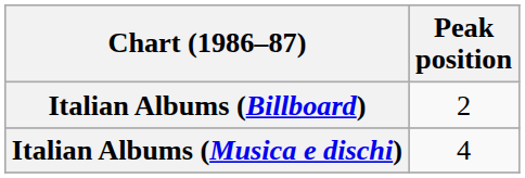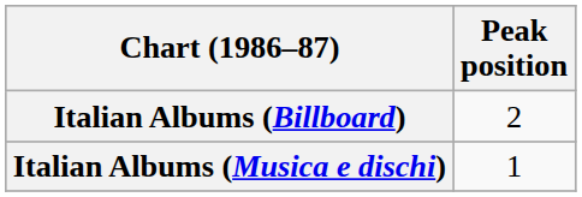 <table class="wikitable sortable plainrowheaders" style="text-align:center">
 <tr>
 <th scope="col">Chart (1986–87)</th>
 <th scope="col">Peak<br>position</th>
 </tr>
 <tr>
 <th scope="row">Italian Albums (<em><a href='#'>Billboard</a></em>)</th>
 <td>2</td>
 </tr>
 <tr>
 <th scope="row">Italian Albums (<em><a href='#'>Musica e dischi</a></em>)</th>
-<td>4</td>
+<td>1</td>
 </tr>
 </table>
